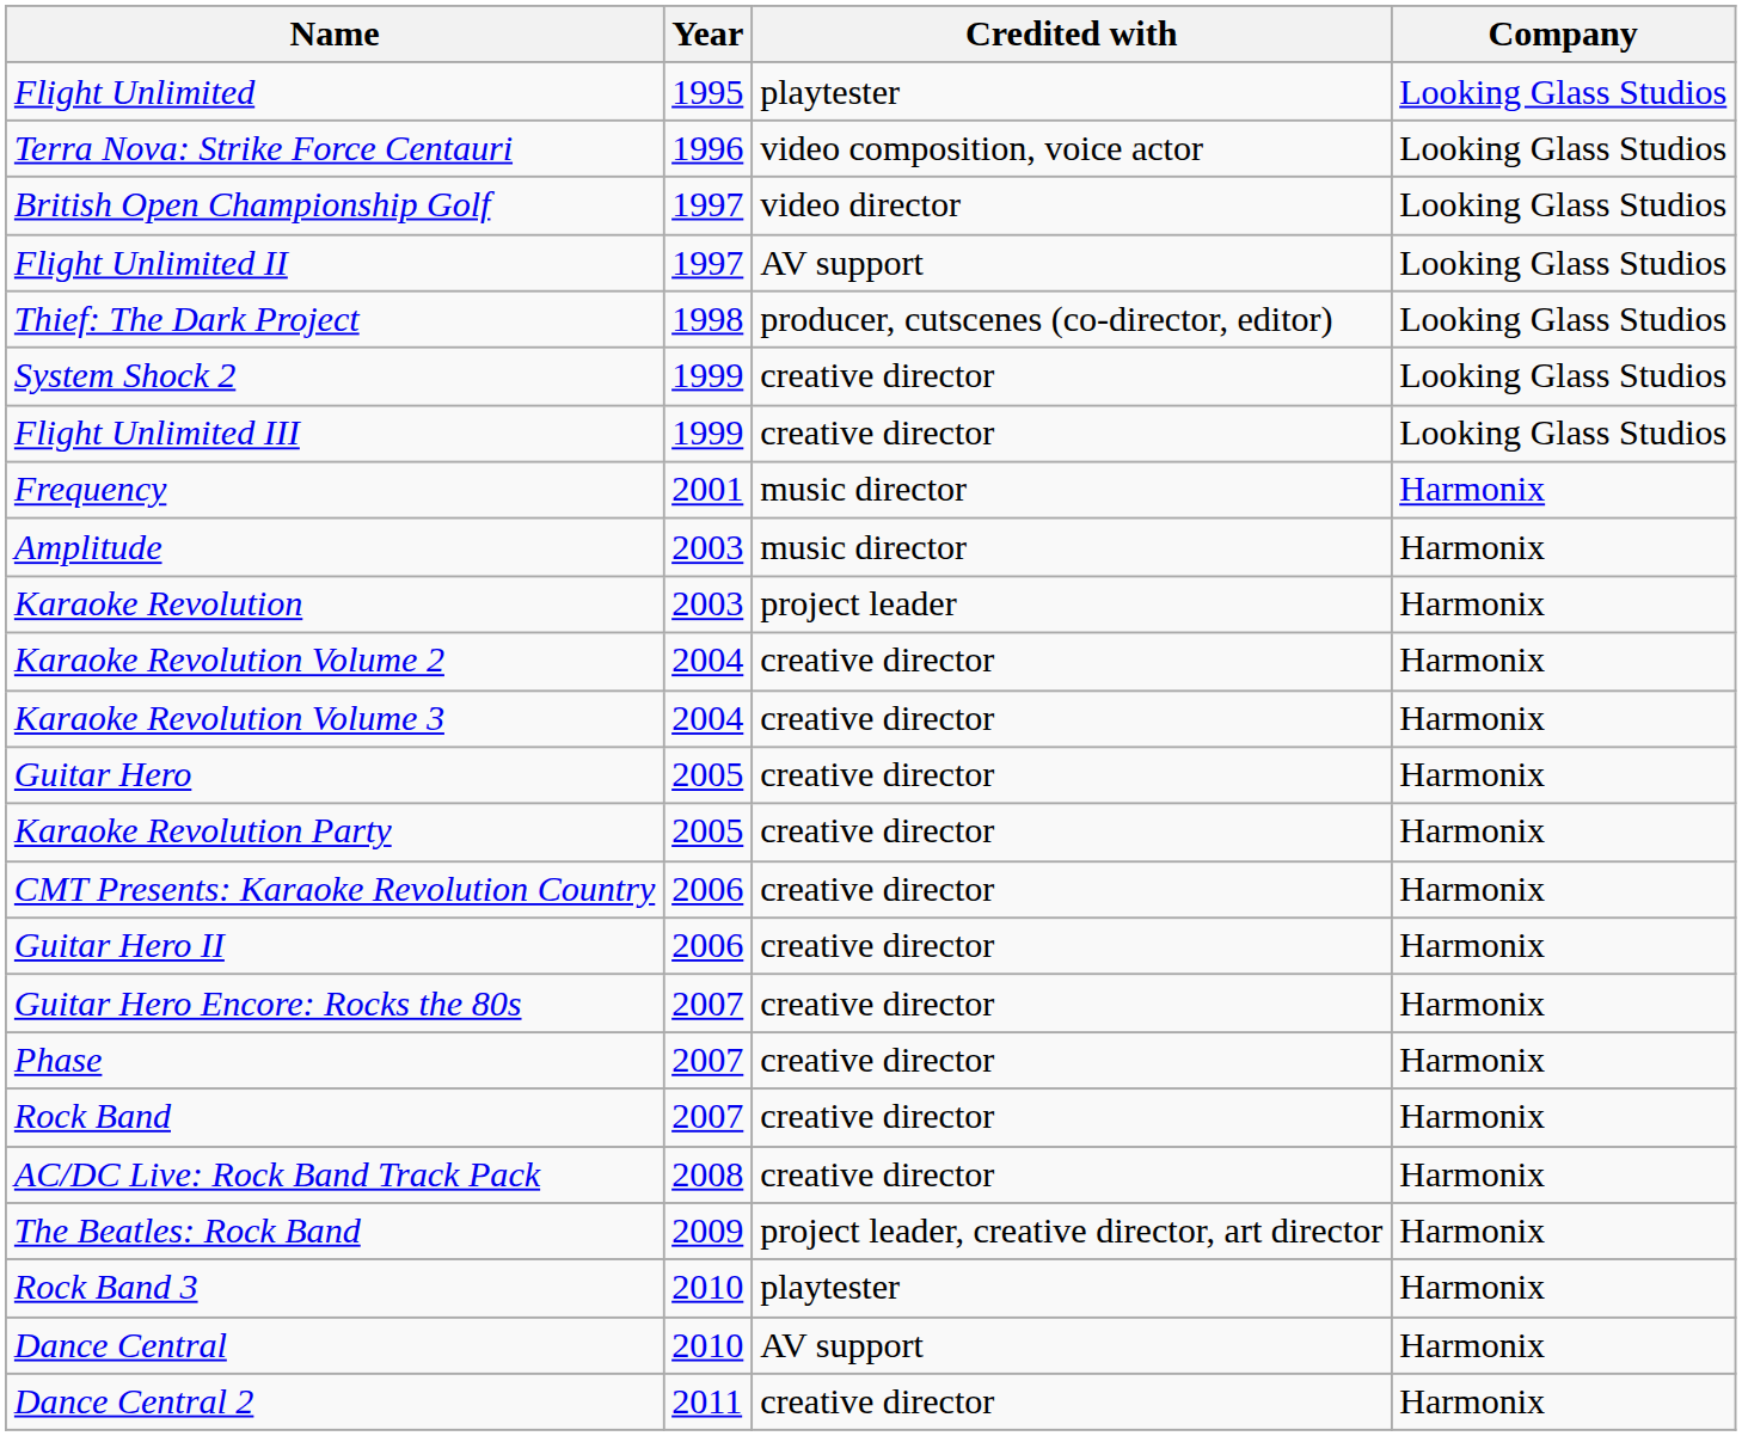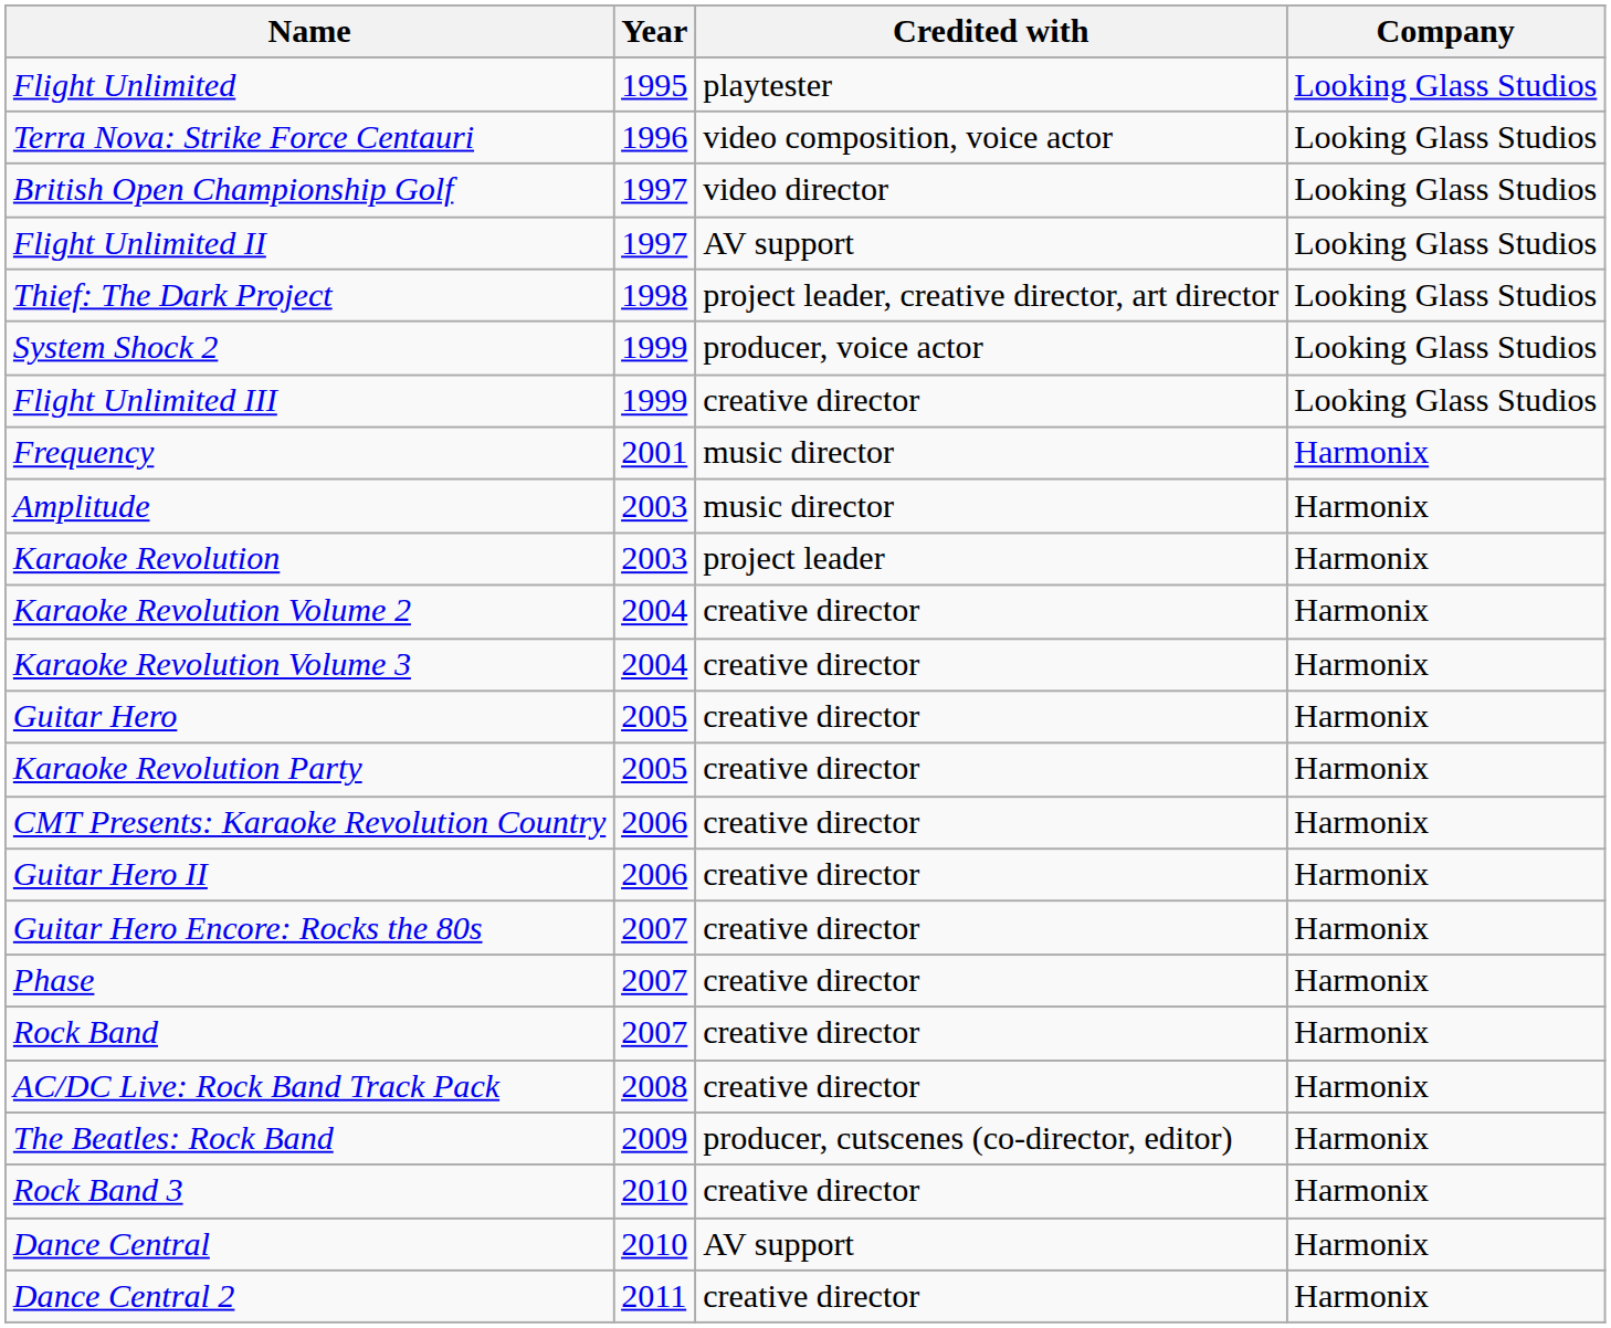 <table class="wikitable sortable" border="1">
 <tr>
 <th scope="col">Name</th>
 <th scope="col">Year</th>
 <th scope="col">Credited with</th>
 <th scope="col">Company</th>
 </tr>
 <tr>
 <td><em><a href='#'>Flight Unlimited</a></em></td>
 <td><a href='#'>1995</a></td>
 <td>playtester</td>
 <td><a href='#'>Looking Glass Studios</a></td>
 </tr>
 <tr>
 <td><em><a href='#'>Terra Nova: Strike Force Centauri</a></em></td>
 <td><a href='#'>1996</a></td>
 <td>video composition, voice actor</td>
 <td>Looking Glass Studios</td>
 </tr>
 <tr>
 <td><em><a href='#'>British Open Championship Golf</a></em></td>
 <td><a href='#'>1997</a></td>
 <td>video director</td>
 <td>Looking Glass Studios</td>
 </tr>
 <tr>
 <td><em><a href='#'>Flight Unlimited II</a></em></td>
 <td><a href='#'>1997</a></td>
 <td>AV support</td>
 <td>Looking Glass Studios</td>
 </tr>
 <tr>
 <td><em><a href='#'>Thief: The Dark Project</a></em></td>
 <td><a href='#'>1998</a></td>
-<td>producer, cutscenes (co-director, editor)</td>
+<td>project leader, creative director, art director</td>
 <td>Looking Glass Studios</td>
 </tr>
 <tr>
 <td><em><a href='#'>System Shock 2</a></em></td>
 <td><a href='#'>1999</a></td>
-<td>creative director</td>
+<td>producer, voice actor</td>
 <td>Looking Glass Studios</td>
 </tr>
 <tr>
 <td><em><a href='#'>Flight Unlimited III</a></em></td>
 <td><a href='#'>1999</a></td>
 <td>creative director</td>
 <td>Looking Glass Studios</td>
 </tr>
 <tr>
 <td><em><a href='#'>Frequency</a></em></td>
 <td><a href='#'>2001</a></td>
 <td>music director</td>
 <td><a href='#'>Harmonix</a></td>
 </tr>
 <tr>
 <td><em><a href='#'>Amplitude</a></em></td>
 <td><a href='#'>2003</a></td>
 <td>music director</td>
 <td>Harmonix</td>
 </tr>
 <tr>
 <td><em><a href='#'>Karaoke Revolution</a></em></td>
 <td><a href='#'>2003</a></td>
 <td>project leader</td>
 <td>Harmonix</td>
 </tr>
 <tr>
 <td><em><a href='#'>Karaoke Revolution Volume 2</a></em></td>
 <td><a href='#'>2004</a></td>
 <td>creative director</td>
 <td>Harmonix</td>
 </tr>
 <tr>
 <td><em><a href='#'>Karaoke Revolution Volume 3</a></em></td>
 <td><a href='#'>2004</a></td>
 <td>creative director</td>
 <td>Harmonix</td>
 </tr>
 <tr>
 <td><em><a href='#'>Guitar Hero</a></em></td>
 <td><a href='#'>2005</a></td>
 <td>creative director</td>
 <td>Harmonix</td>
 </tr>
 <tr>
 <td><em><a href='#'>Karaoke Revolution Party</a></em></td>
 <td><a href='#'>2005</a></td>
 <td>creative director</td>
 <td>Harmonix</td>
 </tr>
 <tr>
 <td><em><a href='#'>CMT Presents: Karaoke Revolution Country</a></em></td>
 <td><a href='#'>2006</a></td>
 <td>creative director</td>
 <td>Harmonix</td>
 </tr>
 <tr>
 <td><em><a href='#'>Guitar Hero II</a></em></td>
 <td><a href='#'>2006</a></td>
 <td>creative director</td>
 <td>Harmonix</td>
 </tr>
 <tr>
 <td><em><a href='#'>Guitar Hero Encore: Rocks the 80s</a></em></td>
 <td><a href='#'>2007</a></td>
 <td>creative director</td>
 <td>Harmonix</td>
 </tr>
 <tr>
 <td><em><a href='#'>Phase</a></em></td>
 <td><a href='#'>2007</a></td>
 <td>creative director</td>
 <td>Harmonix</td>
 </tr>
 <tr>
 <td><em><a href='#'>Rock Band</a></em></td>
 <td><a href='#'>2007</a></td>
 <td>creative director</td>
 <td>Harmonix</td>
 </tr>
 <tr>
 <td><em><a href='#'>AC/DC Live: Rock Band Track Pack</a></em></td>
 <td><a href='#'>2008</a></td>
 <td>creative director</td>
 <td>Harmonix</td>
 </tr>
 <tr>
 <td><em><a href='#'>The Beatles: Rock Band</a></em></td>
 <td><a href='#'>2009</a></td>
-<td>project leader, creative director, art director</td>
+<td>producer, cutscenes (co-director, editor)</td>
 <td>Harmonix</td>
 </tr>
 <tr>
 <td><em><a href='#'>Rock Band 3</a></em></td>
 <td><a href='#'>2010</a></td>
-<td>playtester</td>
+<td>creative director</td>
 <td>Harmonix</td>
 </tr>
 <tr>
 <td><em><a href='#'>Dance Central</a></em></td>
 <td><a href='#'>2010</a></td>
 <td>AV support</td>
 <td>Harmonix</td>
 </tr>
 <tr>
 <td><em><a href='#'>Dance Central 2</a></em></td>
 <td><a href='#'>2011</a></td>
 <td>creative director</td>
 <td>Harmonix</td>
 </tr>
 </table>
